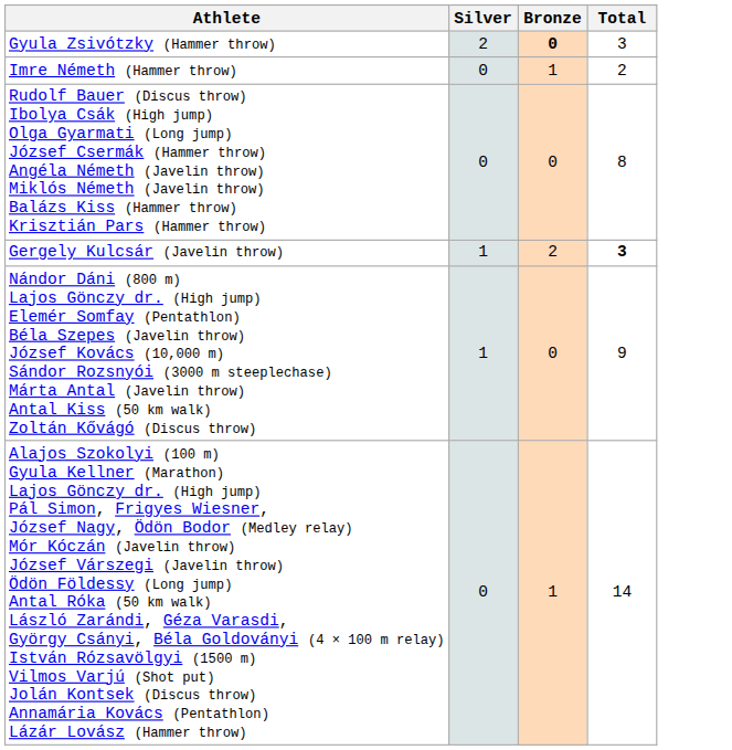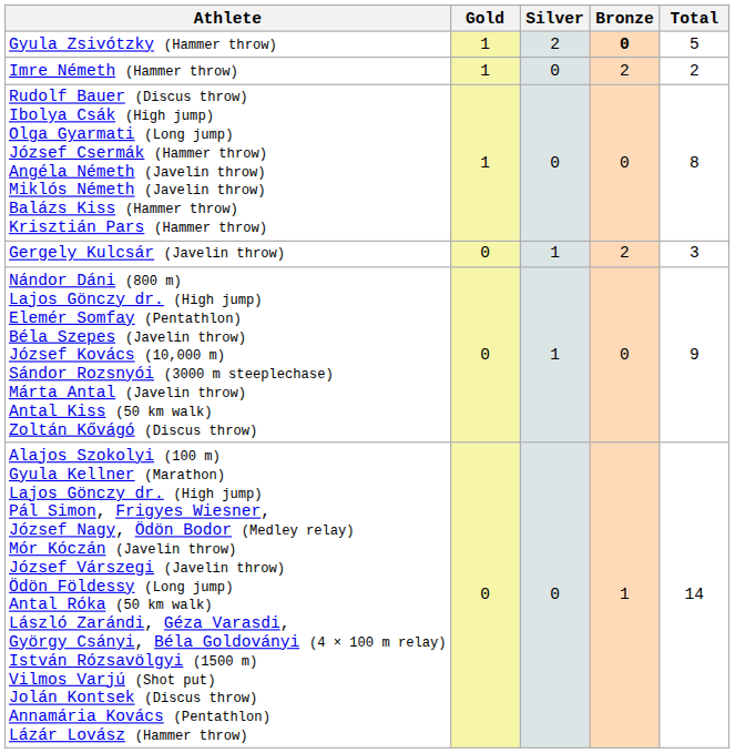 <table class=wikitable style="border:1px solid #AAAAAA">
 <tr bgcolor="#EFEFEF">
 <th>Athlete</th>
+<th width=50>Gold</th>
 <th width=50>Silver</th>
 <th width=50>Bronze</th>
 <th width=50>Total</th>
 </tr>
 <tr align="center" bgcolor="#FFFFFF">
 <td align="left"><a href='#'>Gyula Zsivótzky</a> <small>(Hammer throw)</small></td>
+<td style="background:#F7F6A8;">1</td>
 <td style="background:#DCE5E5;">2</td>
 <td style="background:#FFDAB9;"><strong>0</strong></td>
-<td>3</td>
+<td>5</td>
 </tr>
 <tr align="center" bgcolor="#FFFFFF">
 <td align="left"><a href='#'>Imre Németh</a> <small>(Hammer throw)</small></td>
+<td style="background:#F7F6A8;">1</td>
 <td style="background:#DCE5E5;">0</td>
-<td style="background:#FFDAB9;">1</td>
+<td style="background:#FFDAB9;">2</td>
 <td>2</td>
 </tr>
 <tr align="center" bgcolor="#FFFFFF">
 <td align="left"><a href='#'>Rudolf Bauer</a> <small>(Discus throw)</small><br><a href='#'>Ibolya Csák</a> <small>(High jump)</small><br><a href='#'>Olga Gyarmati</a> <small>(Long jump)</small><br><a href='#'>József Csermák</a> <small>(Hammer throw)</small><br><a href='#'>Angéla Németh</a> <small>(Javelin throw)</small><br><a href='#'>Miklós Németh</a> <small>(Javelin throw)</small><br><a href='#'>Balázs Kiss</a> <small>(Hammer throw)</small><br><a href='#'>Krisztián Pars</a> <small>(Hammer throw)</small></td>
+<td style="background:#F7F6A8;">1</td>
 <td style="background:#DCE5E5;">0</td>
 <td style="background:#FFDAB9;">0</td>
 <td>8</td>
 </tr>
 <tr align="center" bgcolor="#FFFFFF">
 <td align="left"><a href='#'>Gergely Kulcsár</a> <small>(Javelin throw)</small></td>
+<td style="background:#F7F6A8;">0</td>
 <td style="background:#DCE5E5;">1</td>
 <td style="background:#FFDAB9;">2</td>
-<td><strong>3</strong></td>
+<td>3</td>
 </tr>
 <tr align="center" bgcolor="#FFFFFF">
 <td align="left"><a href='#'>Nándor Dáni</a> <small>(800 m)</small><br><a href='#'>Lajos Gönczy dr.</a> <small>(High jump)</small><br><a href='#'>Elemér Somfay</a> <small>(Pentathlon)</small><br><a href='#'>Béla Szepes</a> <small>(Javelin throw)</small><br><a href='#'>József Kovács</a> <small>(10,000 m)</small><br><a href='#'>Sándor Rozsnyói</a> <small>(3000 m steeplechase)</small><br><a href='#'>Márta Antal</a> <small>(Javelin throw)</small><br><a href='#'>Antal Kiss</a> <small>(50 km walk)</small><br><a href='#'>Zoltán Kővágó</a> <small>(Discus throw)</small></td>
+<td style="background:#F7F6A8;">0</td>
 <td style="background:#DCE5E5;">1</td>
 <td style="background:#FFDAB9;">0</td>
 <td>9</td>
 </tr>
 <tr align="center" bgcolor="#FFFFFF">
 <td align="left"><a href='#'>Alajos Szokolyi</a> <small>(100 m)</small><br><a href='#'>Gyula Kellner</a> <small>(Marathon)</small><br><a href='#'>Lajos Gönczy dr.</a> <small>(High jump)</small><br><a href='#'>Pál Simon</a>, <a href='#'>Frigyes Wiesner</a>,<br><a href='#'>József Nagy</a>, <a href='#'>Ödön Bodor</a> <small>(Medley relay)</small><br><a href='#'>Mór Kóczán</a> <small>(Javelin throw)</small><br><a href='#'>József Várszegi</a> <small>(Javelin throw)</small><br><a href='#'>Ödön Földessy</a> <small>(Long jump)</small><br><a href='#'>Antal Róka</a> <small>(50 km walk)</small><br><a href='#'>László Zarándi</a>, <a href='#'>Géza Varasdi</a>,<br><a href='#'>György Csányi</a>, <a href='#'>Béla Goldoványi</a> <small>(4 × 100 m relay)</small><br><a href='#'>István Rózsavölgyi</a> <small>(1500 m)</small><br><a href='#'>Vilmos Varjú</a> <small>(Shot put)</small><br><a href='#'>Jolán Kontsek</a> <small>(Discus throw)</small><br><a href='#'>Annamária Kovács</a> <small>(Pentathlon)</small><br><a href='#'>Lázár Lovász</a> <small>(Hammer throw)</small></td>
+<td style="background:#F7F6A8;">0</td>
 <td style="background:#DCE5E5;">0</td>
 <td style="background:#FFDAB9;">1</td>
 <td>14</td>
 </tr>
 </table>
